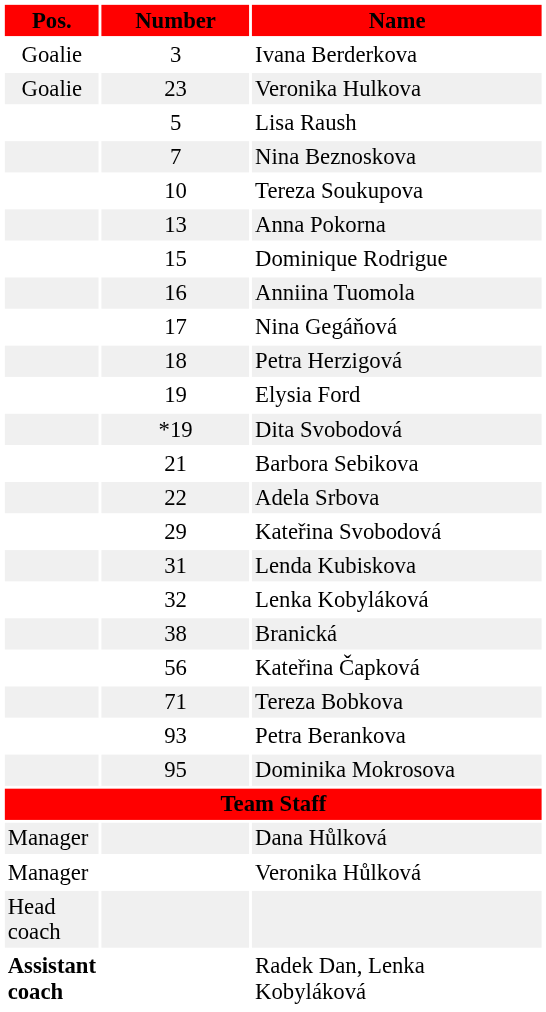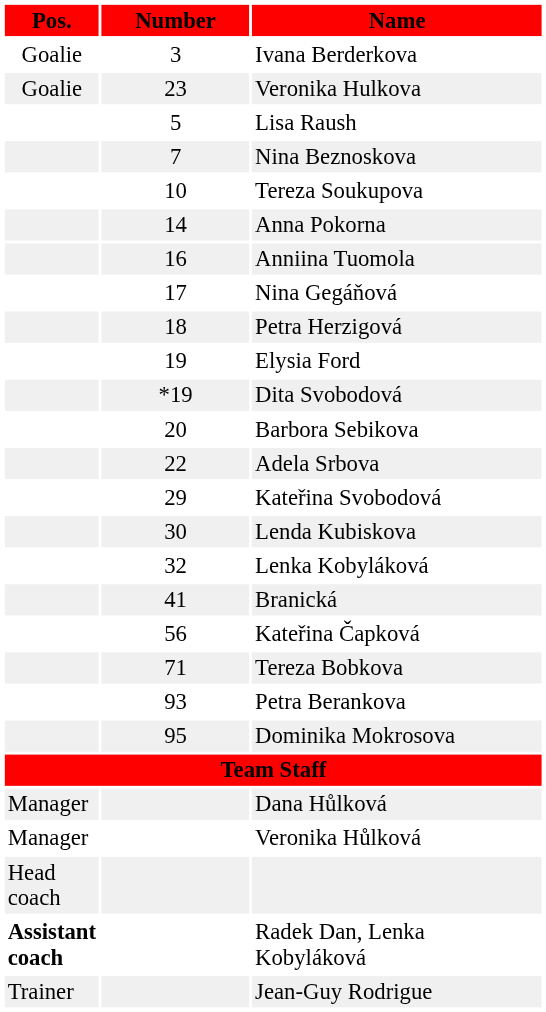 <table border="0" cellspacing="2" cellpadding="2">
 <tr bgcolor=red>
 <th width=40>Pos.</th>
 <th width=100>Number</th>
 <th width=200>Name</th>
 </tr>
 <tr>
 <td align=center>Goalie</td>
 <td align=center>3</td>
 <td>Ivana Berderkova</td>
 </tr>
 <tr bgcolor="#f0f0f0">
 <td align=center>Goalie</td>
 <td align=center>23</td>
 <td>Veronika Hulkova</td>
 </tr>
 <tr>
 <td align=center></td>
 <td align=center>5</td>
 <td>Lisa Raush</td>
 </tr>
 <tr bgcolor="#f0f0f0">
 <td align=center></td>
 <td align=center>7</td>
 <td>Nina Beznoskova</td>
 </tr>
 <tr>
 <td align=center></td>
 <td align=center>10</td>
 <td>Tereza Soukupova</td>
 </tr>
 <tr bgcolor="#f0f0f0">
 <td align=center></td>
-<td align=center>13</td>
+<td align=center>14</td>
 <td>Anna Pokorna</td>
-</tr>
-<tr>
-<td align=center></td>
-<td align=center>15</td>
-<td>Dominique Rodrigue</td>
 </tr>
 <tr bgcolor="#f0f0f0">
 <td align=center></td>
 <td align=center>16</td>
 <td>Anniina Tuomola</td>
 </tr>
 <tr>
 <td align=center></td>
 <td align=center>17</td>
 <td>Nina Gegáňová</td>
 </tr>
 <tr bgcolor="#f0f0f0">
 <td align=center></td>
 <td align=center>18</td>
 <td>Petra Herzigová</td>
 </tr>
 <tr>
 <td align=center></td>
 <td align=center>19</td>
 <td>Elysia Ford</td>
 </tr>
 <tr bgcolor="#f0f0f0">
 <td align=center></td>
 <td align=center>*19</td>
 <td>Dita Svobodová</td>
 </tr>
 <tr>
 <td align=center></td>
-<td align=center>21</td>
+<td align=center>20</td>
 <td>Barbora Sebikova</td>
 </tr>
 <tr bgcolor="#f0f0f0">
 <td align=center></td>
 <td align=center>22</td>
 <td>Adela Srbova</td>
 </tr>
 <tr>
 <td align=center></td>
 <td align=center>29</td>
 <td>Kateřina Svobodová</td>
 </tr>
 <tr bgcolor="#f0f0f0">
 <td align=center></td>
-<td align=center>31</td>
+<td align=center>30</td>
 <td>Lenda Kubiskova</td>
 </tr>
 <tr>
 <td align=center></td>
 <td align=center>32</td>
 <td>Lenka Kobyláková</td>
 </tr>
 <tr bgcolor="#f0f0f0">
 <td align=center></td>
-<td align=center>38</td>
+<td align=center>41</td>
 <td>Branická</td>
 </tr>
 <tr>
 <td align=center></td>
 <td align=center>56</td>
 <td>Kateřina Čapková</td>
 </tr>
 <tr bgcolor="#f0f0f0">
 <td align=center></td>
 <td align=center>71</td>
 <td>Tereza Bobkova</td>
 </tr>
 <tr>
 <td align=center></td>
 <td align=center>93</td>
 <td>Petra Berankova</td>
 </tr>
 <tr bgcolor="#f0f0f0">
 <td align=center></td>
 <td align=center>95</td>
 <td>Dominika Mokrosova</td>
 </tr>
 <tr>
 <th style=background:red colspan=3>Team Staff</th>
 </tr>
 <tr bgcolor="#f0f0f0">
 <td>Manager</td>
 <td align=center></td>
 <td>Dana Hůlková</td>
 </tr>
 <tr>
 <td>Manager</td>
 <td align=center></td>
 <td>Veronika Hůlková</td>
 </tr>
 <tr bgcolor="#f0f0f0">
 <td>Head coach</td>
 <td align=center></td>
 <td></td>
 </tr>
 <tr>
 <td><strong>Assistant coach</strong></td>
 <td align=center></td>
 <td>Radek Dan, Lenka Kobyláková</td>
 </tr>
+<tr bgcolor="#f0f0f0">
+<td>Trainer</td>
+<td align=center></td>
+<td>Jean-Guy Rodrigue</td>
+</tr>
 </table>
